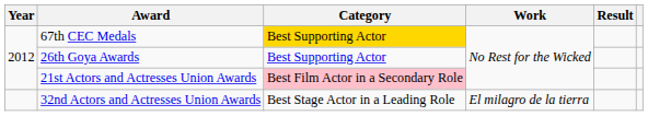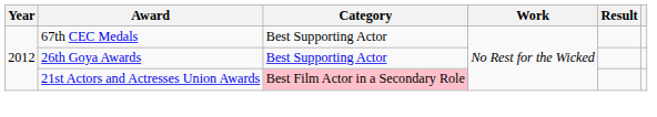 <table class="wikitable sortable plainrowheaders">
 <tr>
 <th>Year</th>
 <th>Award</th>
 <th>Category</th>
 <th>Work</th>
 <th>Result</th>
 <th scope="col" class="unsortable"></th>
 </tr>
 <tr>
 <td align = "center" rowspan = "3">2012</td>
 <td>67th <a href='#'>CEC Medals</a></td>
-<td style="background: gold;">Best Supporting Actor</td>
+<td>Best Supporting Actor</td>
 <td rowspan = "3"><em>No Rest for the Wicked</em></td>
 <td></td>
 <td align = "center"></td>
 </tr>
 <tr>
 <td><a href='#'>26th Goya Awards</a></td>
 <td><a href='#'>Best Supporting Actor</a></td>
 <td></td>
 <td align = "center"></td>
 </tr>
 <tr>
 <td><a href='#'>21st Actors and Actresses Union Awards</a></td>
 <td style="background: pink;">Best Film Actor in a Secondary Role</td>
 <td></td>
 <td align = "center"></td>
 </tr>
-<tr>
-<td></td>
-<td><a href='#'>32nd Actors and Actresses Union Awards</a></td>
-<td>Best Stage Actor in a Leading Role</td>
-<td><em>El milagro de la tierra</em></td>
-<td></td>
-<td></td>
-</tr>
 </table>
